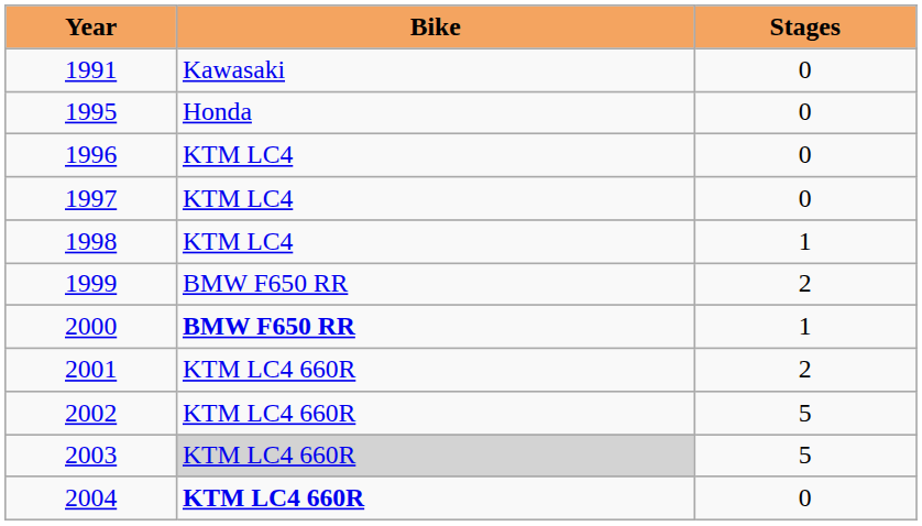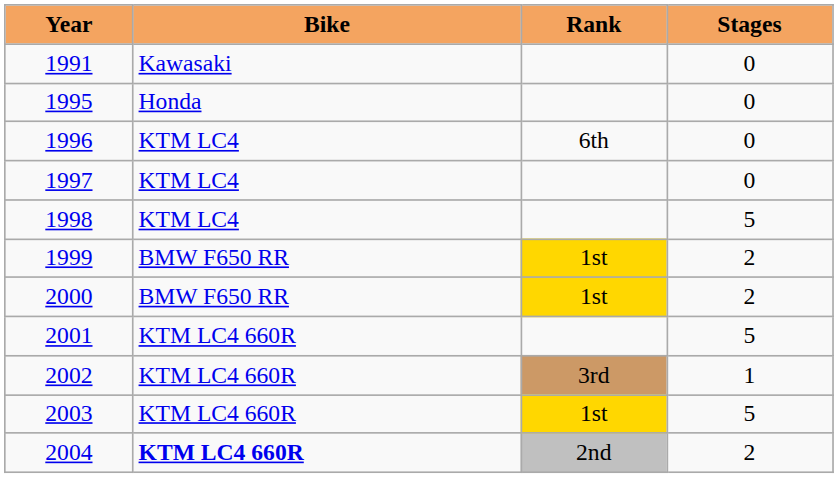 <table class="wikitable" width=40% style="font-size:90%; text-align:center;">
 <tr>
 <th style="background:sandybrown">Year</th>
 <th style="background:sandybrown">Bike</th>
+<th style="background:sandybrown">Rank</th>
 <th style="background:sandybrown">Stages</th>
 </tr>
 <tr>
 <td><a href='#'>1991</a></td>
 <td align=left><a href='#'>Kawasaki</a></td>
+<td></td>
 <td>0</td>
 </tr>
 <tr>
 <td><a href='#'>1995</a></td>
 <td align=left><a href='#'>Honda</a></td>
+<td></td>
 <td>0</td>
 </tr>
 <tr>
 <td><a href='#'>1996</a></td>
 <td align=left><a href='#'>KTM LC4</a></td>
+<td>6th</td>
 <td>0</td>
 </tr>
 <tr>
 <td><a href='#'>1997</a></td>
 <td align=left><a href='#'>KTM LC4</a></td>
+<td></td>
 <td>0</td>
 </tr>
 <tr>
 <td><a href='#'>1998</a></td>
 <td align=left><a href='#'>KTM LC4</a></td>
-<td>1</td>
+<td></td>
+<td>5</td>
 </tr>
 <tr>
 <td><a href='#'>1999</a></td>
 <td align=left><a href='#'>BMW F650 RR</a></td>
+<td bgcolor=gold>1st</td>
 <td>2</td>
 </tr>
 <tr>
 <td><a href='#'>2000</a></td>
-<td align=left><strong><a href='#'>BMW F650 RR</a></strong></td>
-<td>1</td>
+<td align=left><a href='#'>BMW F650 RR</a></td>
+<td bgcolor=gold>1st</td>
+<td>2</td>
 </tr>
 <tr>
 <td><a href='#'>2001</a></td>
 <td align=left><a href='#'>KTM LC4 660R</a></td>
-<td>2</td>
+<td></td>
+<td>5</td>
 </tr>
 <tr>
 <td><a href='#'>2002</a></td>
 <td align=left><a href='#'>KTM LC4 660R</a></td>
-<td>5</td>
+<td bgcolor=cc9966>3rd</td>
+<td>1</td>
 </tr>
 <tr>
 <td><a href='#'>2003</a></td>
-<td align=left style="background: lightgrey;"><a href='#'>KTM LC4 660R</a></td>
+<td align=left><a href='#'>KTM LC4 660R</a></td>
+<td bgcolor=gold>1st</td>
 <td>5</td>
 </tr>
 <tr>
 <td><a href='#'>2004</a></td>
 <td align=left><strong><a href='#'>KTM LC4 660R</a></strong></td>
-<td>0</td>
+<td bgcolor=silver>2nd</td>
+<td>2</td>
 </tr>
 </table>
